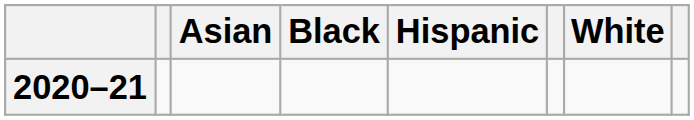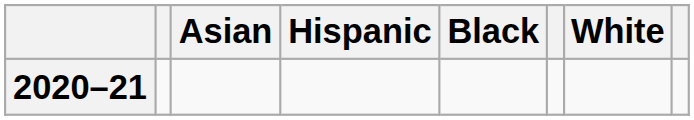 <table class="wikitable" style=text-align:center>
 <tr>
 <th scope="col"></th>
 <th scope="col"></th>
 <th scope="col">Asian</th>
+<th scope="col">Hispanic</th>
 <th scope="col">Black</th>
-<th scope="col">Hispanic</th>
 <th scope="col"></th>
 <th scope="col">White</th>
 <th scope="col"></th>
 </tr>
 <tr>
 <th>2020–21</th>
 <td> </td>
 <td> </td>
 <td> </td>
 <td> </td>
 <td> </td>
 <td> </td>
 <td> </td>
 </tr>
 </table>
